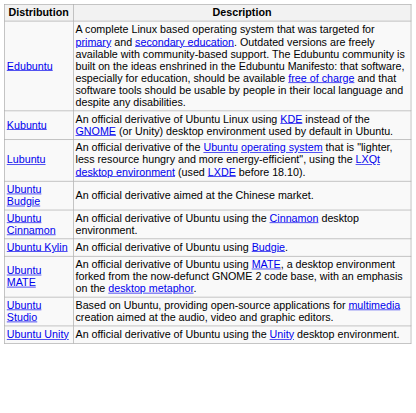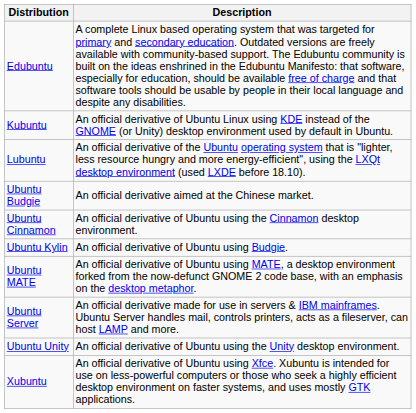 <table class="wikitable">
 <tr>
 <th>Distribution</th>
 <th>Description</th>
 </tr>
 <tr>
 <td><a href='#'>Edubuntu</a></td>
 <td>A complete Linux based operating system that was targeted for <a href='#'>primary</a> and <a href='#'>secondary education</a>. Outdated versions are freely available with community-based support. The Edubuntu community is built on the ideas enshrined in the Edubuntu Manifesto: that software, especially for education, should be available <a href='#'>free of charge</a> and that software tools should be usable by people in their local language and despite any disabilities.</td>
 </tr>
 <tr>
 <td><a href='#'>Kubuntu</a></td>
 <td>An official derivative of Ubuntu Linux using <a href='#'>KDE</a> instead of the <a href='#'>GNOME</a> (or Unity) desktop environment used by default in Ubuntu.</td>
 </tr>
 <tr>
 <td><a href='#'>Lubuntu</a></td>
 <td>An official derivative of the <a href='#'>Ubuntu</a> <a href='#'>operating system</a> that is "lighter, less resource hungry and more energy-efficient", using the <a href='#'>LXQt</a> <a href='#'>desktop environment</a> (used <a href='#'>LXDE</a> before 18.10).</td>
 </tr>
 <tr>
 <td><a href='#'>Ubuntu Budgie</a></td>
 <td>An official derivative aimed at the Chinese market.</td>
 </tr>
 <tr>
 <td><a href='#'>Ubuntu Cinnamon</a></td>
 <td>An official derivative of Ubuntu using the <a href='#'>Cinnamon</a> desktop environment.</td>
 </tr>
 <tr>
 <td><a href='#'>Ubuntu Kylin</a></td>
 <td>An official derivative of Ubuntu using <a href='#'>Budgie</a>.</td>
 </tr>
 <tr>
 <td><a href='#'>Ubuntu MATE</a></td>
 <td>An official derivative of Ubuntu using <a href='#'>MATE</a>, a desktop environment forked from the now-defunct GNOME 2 code base, with an emphasis on the <a href='#'>desktop metaphor</a>.</td>
 </tr>
 <tr>
-<td><a href='#'>Ubuntu Studio</a></td>
-<td>Based on Ubuntu, providing open-source applications for <a href='#'>multimedia</a> creation aimed at the audio, video and graphic editors.</td>
+<td><a href='#'>Ubuntu Server</a></td>
+<td>An official derivative made for use in servers & <a href='#'>IBM mainframes</a>. Ubuntu Server handles mail, controls printers, acts as a fileserver, can host <a href='#'>LAMP</a> and more.</td>
 </tr>
 <tr>
 <td><a href='#'>Ubuntu Unity</a></td>
 <td>An official derivative of Ubuntu using the <a href='#'>Unity</a> desktop environment.</td>
 </tr>
+<tr>
+<td><a href='#'>Xubuntu</a></td>
+<td>An official derivative of Ubuntu using <a href='#'>Xfce</a>. Xubuntu is intended for use on less-powerful computers or those who seek a highly efficient desktop environment on faster systems, and uses mostly <a href='#'>GTK</a> applications.</td>
+</tr>
 </table>
